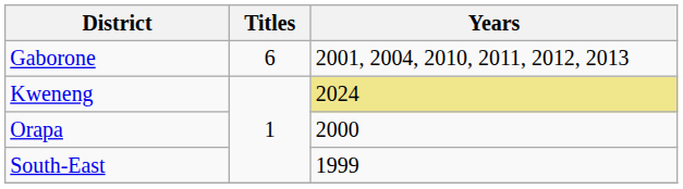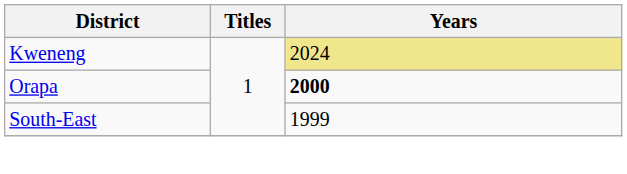 <table class="wikitable " style="font-size: 95%;">
 <tr>
 <th width="150">District</th>
 <th width="50">Titles</th>
 <th width="250">Years</th>
-</tr>
-<tr>
-<td><a href='#'>Gaborone</a></td>
-<td rowspan="1" style="text-align: center">6</td>
-<td>2001, 2004, 2010, 2011, 2012, 2013</td>
 </tr>
 <tr>
 <td><a href='#'>Kweneng</a></td>
 <td rowspan="3" style="text-align: center">1</td>
 <td style="background: khaki;">2024</td>
 </tr>
 <tr>
 <td><a href='#'>Orapa</a></td>
-<td>2000</td>
+<td><strong>2000</strong></td>
 </tr>
 <tr>
 <td><a href='#'>South-East</a></td>
 <td>1999</td>
 </tr>
 <tr>
 </tr>
 </table>
